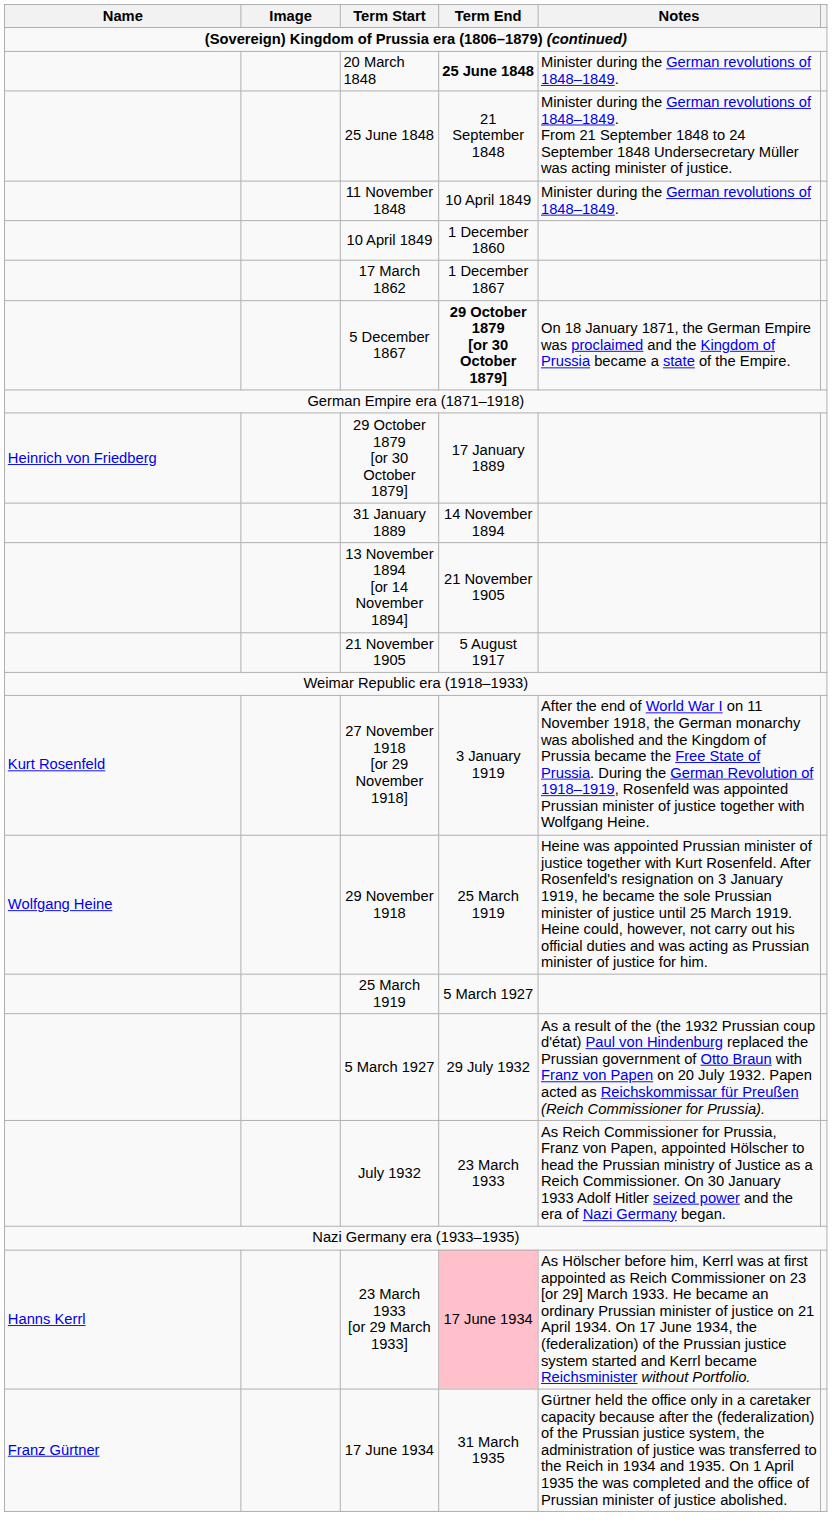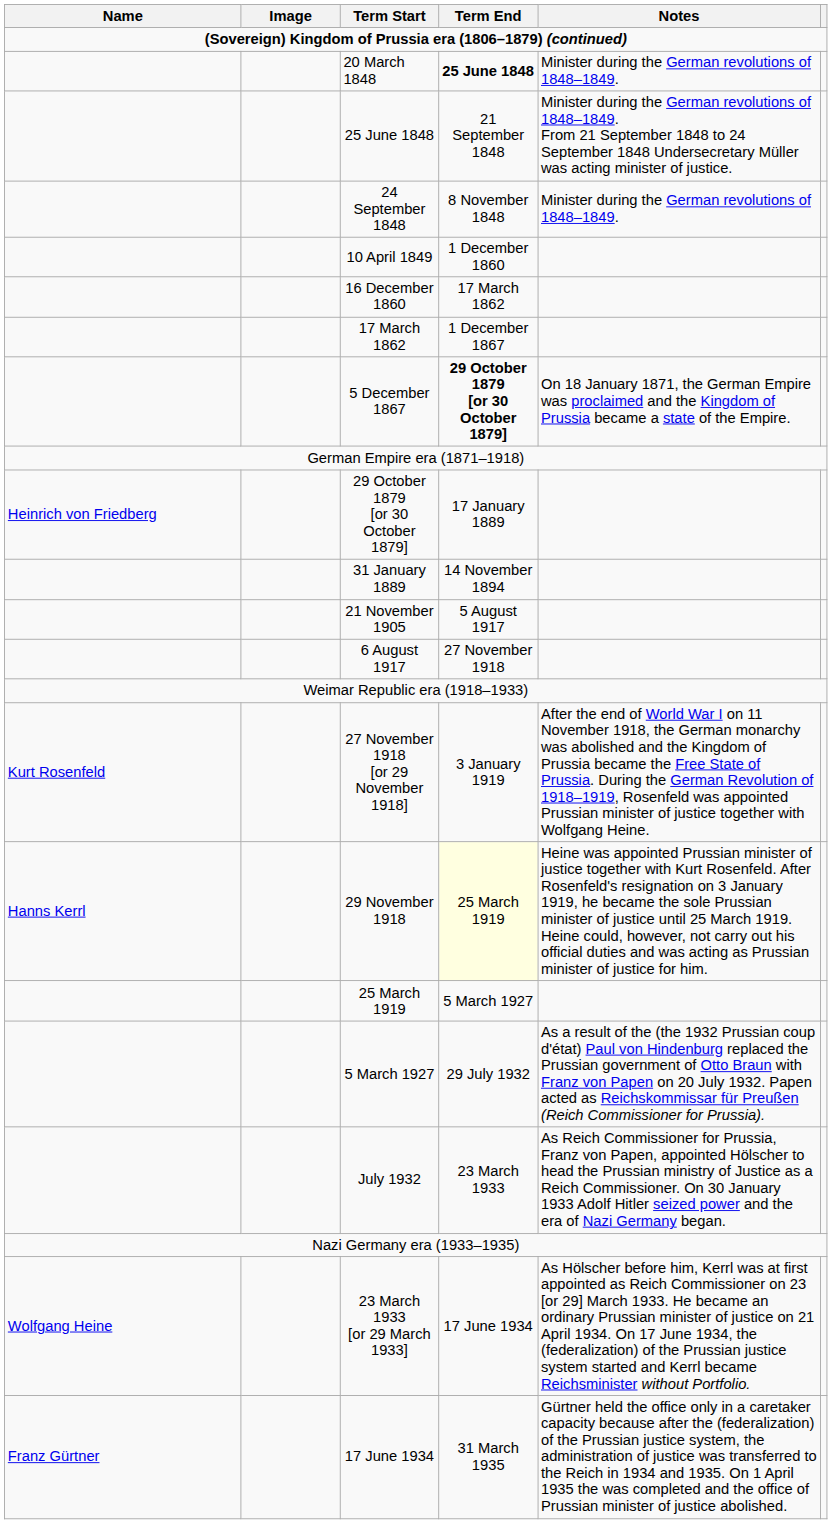 <table class="wikitable">
 <tr>
 <th width="250">Name</th>
 <th width="100">Image</th>
 <th width="100">Term Start</th>
 <th width="100">Term End</th>
 <th width="300">Notes</th>
 <th></th>
 </tr>
 <tr>
 <td colspan="6" align="center"><strong>(Sovereign) Kingdom of Prussia era (1806–1879) <em>(continued)<strong><em></td>
 </tr>
 <tr>
 <td></td>
 <td></td>
 <td>20 March 1848</td>
 <td><strong>25 June 1848</strong></td>
 <td>Minister during the <a href='#'>German revolutions of 1848–1849</a>.</td>
 <td></td>
 </tr>
 <tr>
 <td></td>
 <td align="center"></td>
 <td align="center">25 June 1848</td>
 <td align="center">21 September 1848</td>
 <td>Minister during the <a href='#'>German revolutions of 1848–1849</a>.<br>From 21 September 1848 to 24 September 1848 Undersecretary Müller was acting minister of justice.</td>
 <td></td>
 </tr>
 <tr>
 <td></td>
 <td align="center"></td>
-<td align="center">11 November 1848</td>
-<td align="center">10 April 1849</td>
+<td align="center">24 September 1848</td>
+<td align="center">8 November 1848</td>
 <td>Minister during the <a href='#'>German revolutions of 1848–1849</a>.</td>
 <td></td>
 </tr>
 <tr>
 <td></td>
 <td align="center"></td>
 <td align="center">10 April 1849</td>
 <td align="center">1 December 1860</td>
+<td></td>
+<td></td>
+</tr>
+<tr>
+<td></td>
+<td align="center"></td>
+<td align="center">16 December 1860</td>
+<td align="center">17 March 1862</td>
 <td></td>
 <td></td>
 </tr>
 <tr>
 <td></td>
 <td align="center"></td>
 <td align="center">17 March 1862</td>
 <td align="center">1 December 1867</td>
 <td></td>
 <td></td>
 </tr>
 <tr>
 <td></td>
 <td align="center"></td>
 <td align="center">5 December 1867</td>
 <td align="center"><strong>29 October 1879<br>[or 30 October 1879]</strong></td>
 <td>On 18 January 1871, the German Empire was <a href='#'>proclaimed</a> and the <a href='#'>Kingdom of Prussia</a> became a <a href='#'>state</a> of the Empire.</td>
 <td></td>
 </tr>
 <tr>
 <td colspan="6" align="center"></strong>German Empire era (1871–1918)<strong></td>
 </tr>
 <tr>
 <td><a href='#'>Heinrich von Friedberg</a></td>
 <td align="center"></td>
 <td align="center">29 October 1879<br>[or 30 October 1879]</td>
 <td align="center">17 January 1889</td>
 <td></td>
 <td></td>
 </tr>
 <tr>
 <td></td>
 <td align="center"></td>
 <td align="center">31 January 1889</td>
 <td align="center">14 November 1894</td>
 <td></td>
 <td></td>
 </tr>
 <tr>
 <td></td>
 <td align="center"></td>
-<td align="center">13 November 1894<br>[or 14 November 1894]</td>
 <td align="center">21 November 1905</td>
+<td align="center">5 August 1917</td>
 <td></td>
 <td></td>
 </tr>
 <tr>
 <td></td>
 <td align="center"></td>
-<td align="center">21 November 1905</td>
-<td align="center">5 August 1917</td>
+<td align="center">6 August 1917</td>
+<td align="center">27 November 1918</td>
 <td></td>
 <td></td>
 </tr>
 <tr>
 <td colspan="6" align="center"></strong>Weimar Republic era (1918–1933)<strong></td>
 </tr>
 <tr>
 <td><a href='#'>Kurt Rosenfeld</a></td>
 <td align="center"></td>
 <td align="center">27 November 1918<br>[or 29 November 1918]</td>
 <td align="center">3 January 1919</td>
 <td>After the end of <a href='#'>World War I</a> on 11 November 1918, the German monarchy was abolished and the Kingdom of Prussia became the <a href='#'>Free State of Prussia</a>. During the <a href='#'>German Revolution of 1918–1919</a>, Rosenfeld was appointed Prussian minister of justice together with Wolfgang Heine.</td>
 <td></td>
 </tr>
 <tr>
-<td><a href='#'>Wolfgang Heine</a></td>
+<td><a href='#'>Hanns Kerrl</a></td>
 <td align="center"></td>
 <td align="center">29 November 1918</td>
-<td align="center">25 March 1919</td>
+<td align="center" style="background: lightyellow;">25 March 1919</td>
 <td>Heine was appointed Prussian minister of justice together with Kurt Rosenfeld. After Rosenfeld's resignation on 3 January 1919, he became the sole Prussian minister of justice until 25 March 1919. Heine could, however, not carry out his official duties and  was acting as Prussian minister of justice for him.</td>
 <td></td>
 </tr>
 <tr>
 <td></td>
 <td align="center"></td>
 <td align="center">25 March 1919</td>
 <td align="center">5 March 1927</td>
 <td></td>
 <td></td>
 </tr>
 <tr>
 <td></td>
 <td align="center"></td>
 <td align="center">5 March 1927</td>
 <td align="center">29 July 1932</td>
 <td>As a result of the  (the 1932 Prussian coup d'état) <a href='#'>Paul von Hindenburg</a> replaced the Prussian government of <a href='#'>Otto Braun</a> with <a href='#'>Franz von Papen</a> on 20 July 1932. Papen acted as </em><a href='#'>Reichskommissar für Preußen</a><em> (Reich Commissioner for Prussia).</td>
 <td></td>
 </tr>
 <tr>
 <td></td>
 <td align="center"></td>
 <td align="center">July 1932</td>
 <td align="center">23 March 1933</td>
 <td>As Reich Commissioner for Prussia, Franz von Papen, appointed Hölscher to head the Prussian ministry of Justice as a Reich Commissioner. On 30 January 1933 Adolf Hitler <a href='#'>seized power</a> and the era of <a href='#'>Nazi Germany</a> began.</td>
 <td></td>
 </tr>
 <tr>
 <td colspan="6" align="center"></strong>Nazi Germany era (1933–1935)<strong></td>
 </tr>
 <tr>
-<td><a href='#'>Hanns Kerrl</a></td>
+<td><a href='#'>Wolfgang Heine</a></td>
 <td align="center"></td>
 <td align="center">23 March 1933<br>[or 29 March 1933]</td>
-<td align="center" style="background: pink;">17 June 1934</td>
+<td align="center">17 June 1934</td>
 <td>As Hölscher before him, Kerrl was at first appointed as Reich Commissioner on 23 [or 29] March 1933. He became an ordinary Prussian minister of justice on 21 April 1934. On 17 June 1934, the  (federalization) of the Prussian justice system started and Kerrl became </em><a href='#'>Reichsminister</a><em> without Portfolio.</td>
 <td></td>
 </tr>
 <tr>
 <td><a href='#'>Franz Gürtner</a></td>
 <td align="center"></td>
 <td align="center">17 June 1934</td>
 <td align="center">31 March 1935</td>
 <td>Gürtner held the office only in a caretaker capacity because after the  (federalization) of the Prussian justice system, the administration of justice was transferred to the Reich in 1934 and 1935. On 1 April 1935 the  was completed and the office of Prussian minister of justice abolished.</td>
 <td></td>
 </tr>
 </table>
